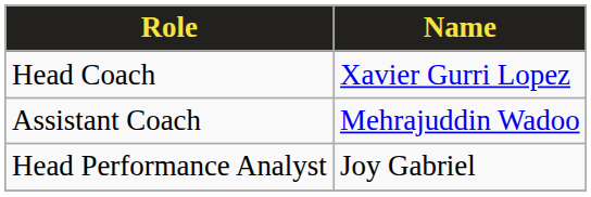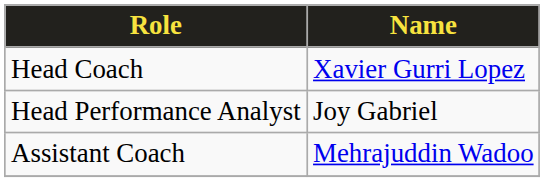 <table class="wikitable">
 <tr>
 <th style="background:#22211D; color:#F7E33F; text-align:center;">Role</th>
 <th style="background:#22211D; color:#F7E33F; text-align:center;">Name</th>
 </tr>
 <tr>
 <td>Head Coach</td>
 <td> <a href='#'>Xavier Gurri Lopez</a></td>
 </tr>
 <tr>
+<td>Head Performance Analyst</td>
+<td> Joy Gabriel</td>
+</tr>
+<tr>
 <td>Assistant Coach</td>
 <td> <a href='#'>Mehrajuddin Wadoo</a></td>
 </tr>
 <tr>
-<td>Head Performance Analyst</td>
-<td> Joy Gabriel</td>
-</tr>
-<tr>
 </tr>
 </table>
